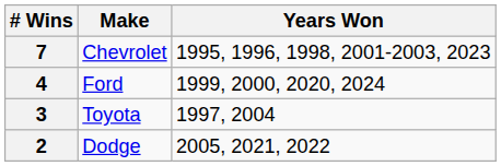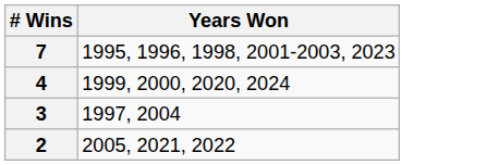 <table class="wikitable" style="font-size: 95%;">
 <tr>
 <th># Wins</th>
-<th>Make</th>
 <th>Years Won</th>
 </tr>
 <tr>
 <th>7</th>
-<td> <a href='#'>Chevrolet</a></td>
 <td>1995, 1996, 1998, 2001-2003, 2023</td>
 </tr>
 <tr>
 <th>4</th>
-<td> <a href='#'>Ford</a></td>
 <td>1999, 2000, 2020, 2024</td>
 </tr>
 <tr>
 <th>3</th>
-<td> <a href='#'>Toyota</a></td>
 <td>1997, 2004</td>
 </tr>
 <tr>
 <th>2</th>
-<td> <a href='#'>Dodge</a></td>
 <td>2005, 2021, 2022</td>
 </tr>
 </table>
